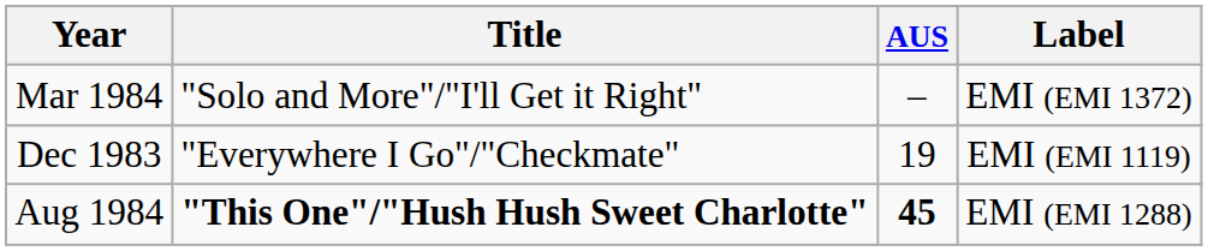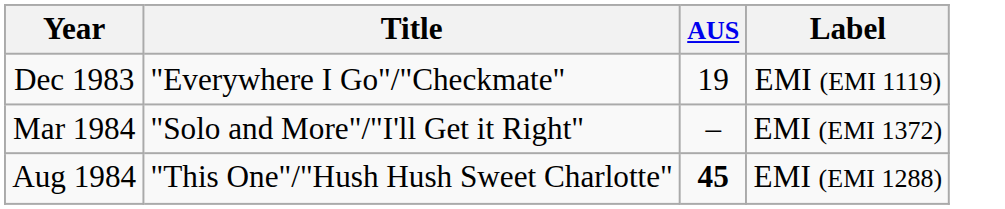 <table class="wikitable">
 <tr>
 <th style="text-align: center;">Year</th>
 <th style="text-align: center;">Title</th>
 <th style="text-align: center;"><small><a href='#'>AUS</a></small><br></th>
 <th style="text-align: center;">Label</th>
 </tr>
 <tr>
+<td style="text-align: center;">Dec 1983</td>
+<td>"Everywhere I Go"/"Checkmate"</td>
+<td style="text-align: center;">19</td>
+<td style="text-align: center;">EMI <small>(EMI 1119)</small></td>
+</tr>
+<tr>
 <td style="text-align: center;">Mar 1984</td>
 <td>"Solo and More"/"I'll Get it Right"</td>
 <td style="text-align: center;">–</td>
 <td style="text-align: center;">EMI <small>(EMI 1372)</small></td>
 </tr>
 <tr>
-<td style="text-align: center;">Dec 1983</td>
-<td>"Everywhere I Go"/"Checkmate"</td>
-<td style="text-align: center;">19</td>
-<td style="text-align: center;">EMI <small>(EMI 1119)</small></td>
-</tr>
-<tr>
 <td style="text-align: center;">Aug 1984</td>
-<td><strong>"This One"/"Hush Hush Sweet Charlotte"</strong></td>
+<td>"This One"/"Hush Hush Sweet Charlotte"</td>
 <td style="text-align: center;"><strong>45</strong></td>
 <td style="text-align: center;">EMI <small>(EMI 1288)</small></td>
 </tr>
 </table>
